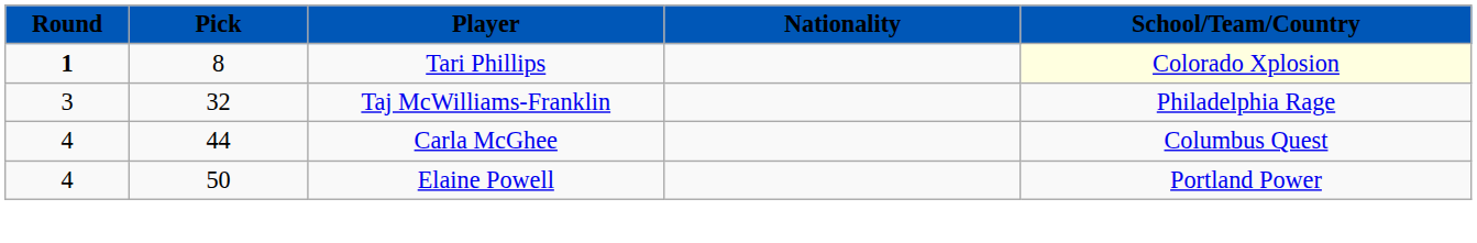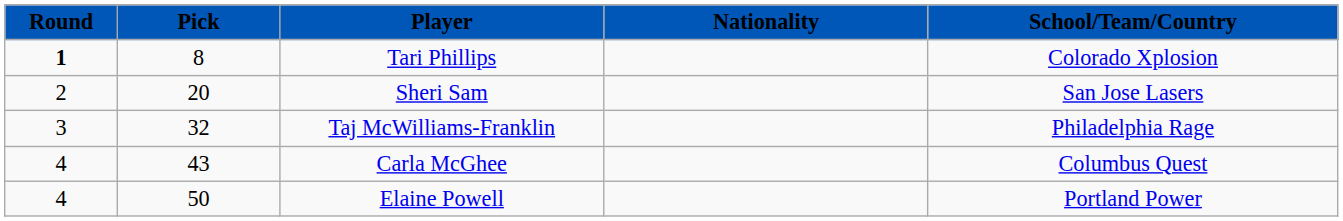 <table class="wikitable" style="text-align:center; width:60em">
 <tr>
 <th style="background: #0057B7" width="2%"><span>Round</span></th>
 <th style="background: #0057B7" width="5%"><span>Pick</span></th>
 <th style="background: #0057B7" width="10%"><span>Player</span></th>
 <th style="background: #0057B7" width="10%"><span>Nationality</span></th>
 <th style="background: #0057B7" width="10%"><span>School/Team/Country</span></th>
 </tr>
 <tr>
 <td><strong>1</strong></td>
 <td>8</td>
 <td><a href='#'>Tari Phillips</a></td>
 <td></td>
-<td style="background: lightyellow;"><a href='#'>Colorado Xplosion</a></td>
+<td><a href='#'>Colorado Xplosion</a></td>
+</tr>
+<tr>
+<td>2</td>
+<td>20</td>
+<td><a href='#'>Sheri Sam</a></td>
+<td></td>
+<td><a href='#'>San Jose Lasers</a></td>
 </tr>
 <tr>
 <td>3</td>
 <td>32</td>
 <td><a href='#'>Taj McWilliams-Franklin</a></td>
 <td></td>
 <td><a href='#'>Philadelphia Rage</a></td>
 </tr>
 <tr>
 <td>4</td>
-<td>44</td>
+<td>43</td>
 <td><a href='#'>Carla McGhee</a></td>
 <td></td>
 <td><a href='#'>Columbus Quest</a></td>
 </tr>
 <tr>
 <td>4</td>
 <td>50</td>
 <td><a href='#'>Elaine Powell</a></td>
 <td></td>
 <td><a href='#'>Portland Power</a></td>
 </tr>
 </table>
